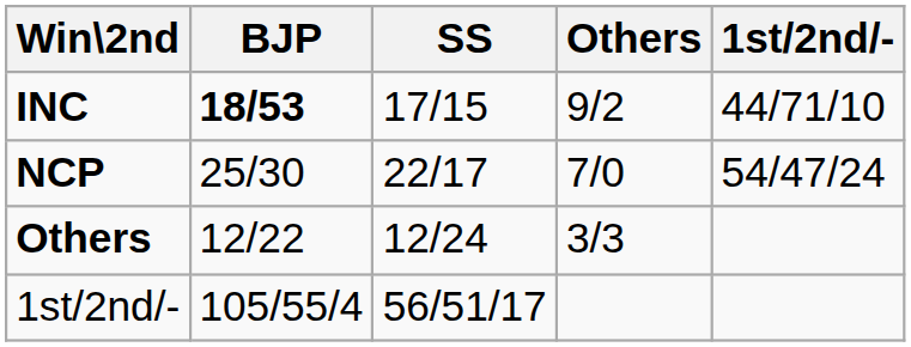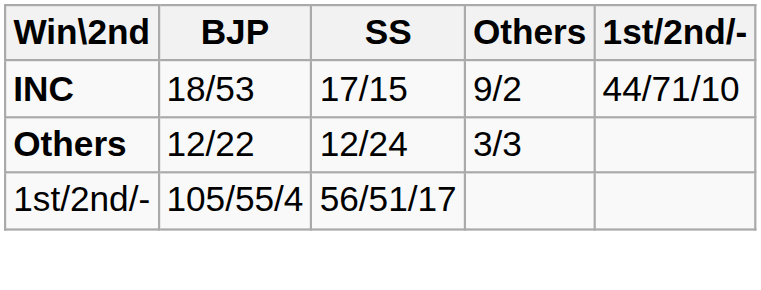 <table class="wikitable">
 <tr>
 <th>Win\2nd</th>
 <th>BJP</th>
 <th>SS</th>
 <th>Others</th>
 <th>1st/2nd/-</th>
 </tr>
 <tr>
 <td><strong>INC</strong></td>
-<td><strong>18/53</strong></td>
+<td>18/53</td>
 <td>17/15</td>
 <td>9/2</td>
 <td>44/71/10</td>
-</tr>
-<tr>
-<td><strong>NCP</strong></td>
-<td>25/30</td>
-<td>22/17</td>
-<td>7/0</td>
-<td>54/47/24</td>
 </tr>
 <tr>
 <td><strong>Others</strong></td>
 <td>12/22</td>
 <td>12/24</td>
 <td>3/3</td>
 <td></td>
 </tr>
 <tr>
 <td>1st/2nd/-</td>
 <td>105/55/4</td>
 <td>56/51/17</td>
 <td></td>
 <td></td>
 </tr>
 </table>
